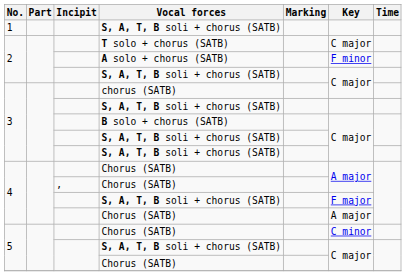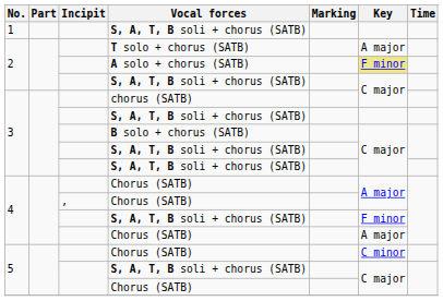 <table class="wikitable plainrowheaders">
 <tr>
 <th scope="col">No.</th>
 <th scope="col">Part</th>
 <th scope="col">Incipit</th>
 <th scope="col">Vocal forces</th>
 <th scope="col">Marking</th>
 <th scope="col">Key</th>
 <th scope="col">Time</th>
 </tr>
 <tr>
 <td>1</td>
 <td style="text-align: center;"></td>
 <td></td>
 <td><strong>S, A, T, B</strong> soli + chorus (SATB)</td>
 <td></td>
 <td></td>
 <td></td>
 </tr>
 <tr>
 <td rowspan="3">2</td>
 <td rowspan="3" style="text-align: center;"></td>
 <td></td>
 <td><strong>T</strong> solo + chorus (SATB)</td>
 <td></td>
-<td>C major</td>
+<td>A major</td>
 <td></td>
 </tr>
 <tr>
 <td></td>
 <td><strong>A</strong> solo + chorus (SATB)</td>
 <td></td>
-<td><a href='#'>F minor</a></td>
+<td style="background: khaki;"><a href='#'>F minor</a></td>
 <td></td>
 </tr>
 <tr>
 <td></td>
 <td><strong>S, A, T, B</strong> soli + chorus (SATB)</td>
 <td></td>
 <td rowspan="2">C major</td>
 <td></td>
 </tr>
 <tr>
 <td rowspan="5">3</td>
 <td rowspan="5" style="text-align: center;"></td>
 <td></td>
 <td>chorus (SATB)</td>
 <td></td>
 <td></td>
 </tr>
 <tr>
 <td></td>
 <td><strong>S, A, T, B</strong> soli + chorus (SATB)</td>
 <td></td>
 <td></td>
 <td></td>
 </tr>
 <tr>
 <td></td>
 <td><strong>B</strong> solo + chorus (SATB)</td>
 <td></td>
 <td rowspan="3">C major</td>
 <td rowspan="2"></td>
 </tr>
 <tr>
 <td></td>
 <td><strong>S, A, T, B</strong> soli + chorus (SATB)</td>
 <td></td>
 </tr>
 <tr>
 <td></td>
 <td><strong>S, A, T, B</strong> soli + chorus (SATB)</td>
 <td></td>
 <td></td>
 </tr>
 <tr>
 <td rowspan="4">4</td>
 <td rowspan="4" style="text-align: center;"></td>
 <td></td>
 <td>Chorus (SATB)</td>
 <td></td>
 <td rowspan="2"><a href='#'>A major</a></td>
 <td rowspan="4"></td>
 </tr>
 <tr>
 <td>, </td>
 <td>Chorus (SATB)</td>
 <td></td>
 </tr>
 <tr>
 <td></td>
 <td><strong>S, A, T, B</strong> soli + chorus (SATB)</td>
 <td></td>
-<td><a href='#'>F major</a></td>
+<td><a href='#'>F minor</a></td>
 </tr>
 <tr>
 <td></td>
 <td>Chorus (SATB)</td>
 <td></td>
 <td>A major</td>
 </tr>
 <tr>
 <td rowspan="3">5</td>
 <td rowspan="3" style="text-align: center;"></td>
 <td></td>
 <td>Chorus (SATB)</td>
 <td></td>
 <td><a href='#'>C minor</a></td>
 <td></td>
 </tr>
 <tr>
 <td rowspan="2"></td>
 <td><strong>S, A, T, B</strong> soli + chorus (SATB)</td>
 <td></td>
 <td rowspan="2">C major</td>
 <td rowspan="2"></td>
 </tr>
 <tr>
 <td>Chorus (SATB)</td>
 <td></td>
 </tr>
 <tr>
 </tr>
 </table>
